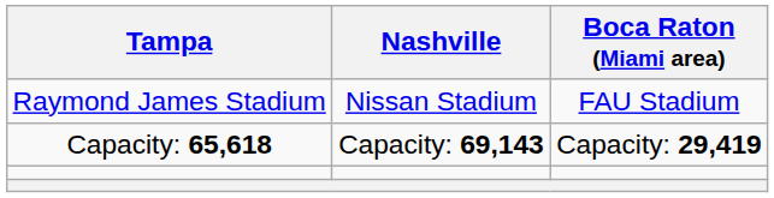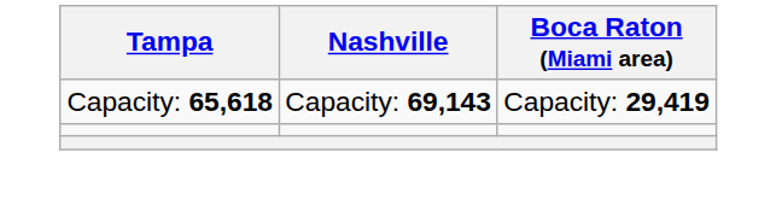 <table class="wikitable" style="text-align:center;margin:1em auto;">
 <tr>
 <th><a href='#'>Tampa</a></th>
 <th><a href='#'>Nashville</a></th>
 <th><a href='#'>Boca Raton</a><br><small> (<a href='#'>Miami</a> area)</small></th>
-</tr>
-<tr>
-<td><a href='#'>Raymond James Stadium</a></td>
-<td><a href='#'>Nissan Stadium</a></td>
-<td><a href='#'>FAU Stadium</a></td>
 </tr>
 <tr>
 <td>Capacity: <strong>65,618</strong></td>
 <td>Capacity: <strong>69,143</strong></td>
 <td>Capacity: <strong>	29,419</strong></td>
 </tr>
 <tr>
 <td></td>
 <td></td>
 <td></td>
 </tr>
 <tr>
 <th colspan=3></th>
 </tr>
 </table>
